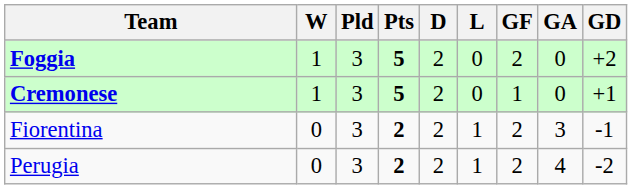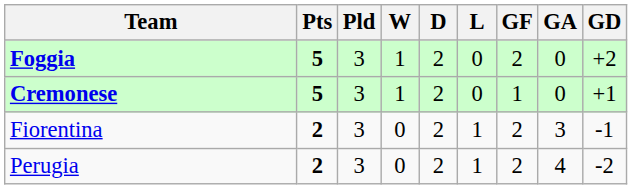 <table class="wikitable" style="text-align:center;">
 <tr>
 <th width=200>Team</th>
+<th width=20>Pts</th>
+<th width=20>Pld</th>
 <th width=20>W</th>
-<th width=20>Pld</th>
-<th width=20>Pts</th>
 <th width=20>D</th>
 <th width=20>L</th>
 <th width=20>GF</th>
 <th width=20>GA</th>
 <th width=20>GD</th>
 </tr>
 <tr style="background:#ccffcc">
 <td style="text-align:left"><strong> <a href='#'>Foggia</a></strong></td>
+<td><strong>5</strong></td>
+<td>3</td>
 <td>1</td>
-<td>3</td>
-<td><strong>5</strong></td>
 <td>2</td>
 <td>0</td>
 <td>2</td>
 <td>0</td>
 <td>+2</td>
 </tr>
 <tr style="background:#ccffcc">
 <td style="text-align:left"><strong> <a href='#'>Cremonese</a></strong></td>
+<td><strong>5</strong></td>
+<td>3</td>
 <td>1</td>
-<td>3</td>
-<td><strong>5</strong></td>
 <td>2</td>
 <td>0</td>
 <td>1</td>
 <td>0</td>
 <td>+1</td>
 </tr>
 <tr>
 <td style="text-align:left"> <a href='#'>Fiorentina</a></td>
+<td><strong>2</strong></td>
+<td>3</td>
 <td>0</td>
-<td>3</td>
-<td><strong>2</strong></td>
 <td>2</td>
 <td>1</td>
 <td>2</td>
 <td>3</td>
 <td>-1</td>
 </tr>
 <tr>
 <td style="text-align:left"> <a href='#'>Perugia</a></td>
+<td><strong>2</strong></td>
+<td>3</td>
 <td>0</td>
-<td>3</td>
-<td><strong>2</strong></td>
 <td>2</td>
 <td>1</td>
 <td>2</td>
 <td>4</td>
 <td>-2</td>
 </tr>
 </table>
